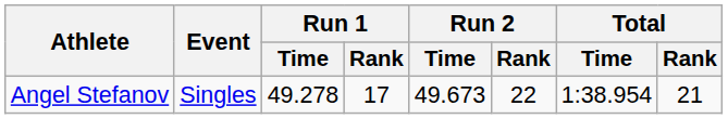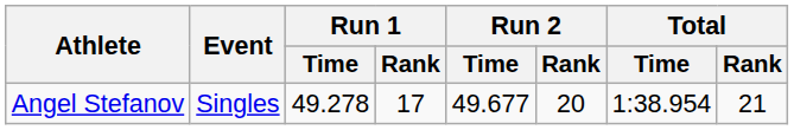 <table class="wikitable" style="font-size:90%">
 <tr>
 <th rowspan="2">Athlete</th>
 <th rowspan="2">Event</th>
 <th colspan="2">Run 1</th>
 <th colspan="2">Run 2</th>
 <th colspan="2">Total</th>
 </tr>
 <tr style="font-size:95%">
 <th>Time</th>
 <th>Rank</th>
 <th>Time</th>
 <th>Rank</th>
 <th>Time</th>
 <th>Rank</th>
 </tr>
 <tr align=center>
 <td align=left><a href='#'>Angel Stefanov</a></td>
 <td align=left><a href='#'>Singles</a></td>
 <td>49.278</td>
 <td>17</td>
-<td>49.673</td>
-<td>22</td>
+<td>49.677</td>
+<td>20</td>
 <td>1:38.954</td>
 <td>21</td>
 </tr>
 </table>
